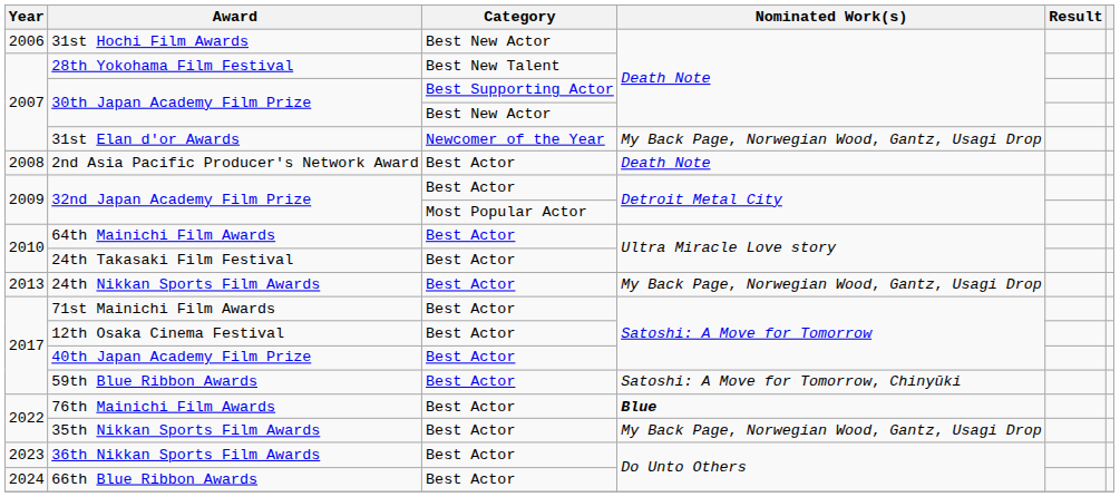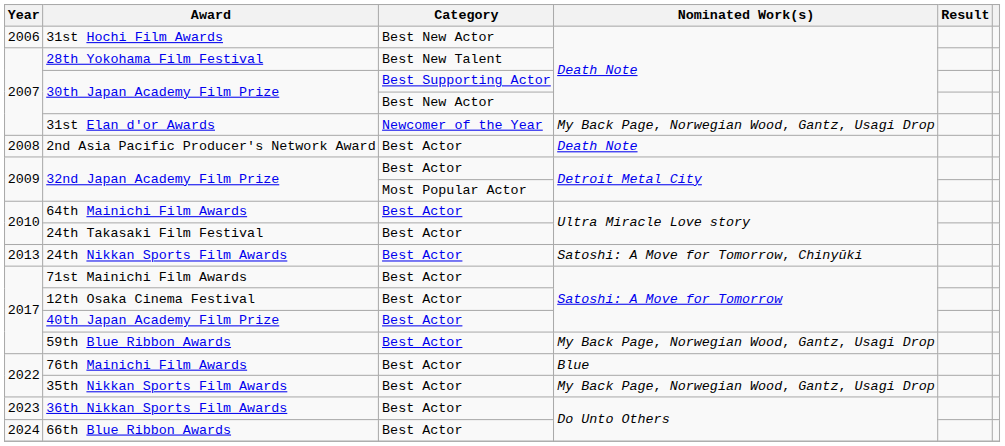 <table class="wikitable">
 <tr>
 <th>Year</th>
 <th>Award</th>
 <th>Category</th>
 <th>Nominated Work(s)</th>
 <th>Result</th>
 <th></th>
 </tr>
 <tr>
 <td>2006</td>
 <td>31st <a href='#'>Hochi Film Awards</a></td>
 <td>Best New Actor</td>
 <td rowspan="4"><em><a href='#'>Death Note</a></em></td>
 <td></td>
 <td></td>
 </tr>
 <tr>
 <td rowspan="4">2007</td>
 <td><a href='#'>28th Yokohama Film Festival</a></td>
 <td>Best New Talent</td>
 <td></td>
 <td></td>
 </tr>
 <tr>
 <td rowspan="2"><a href='#'>30th Japan Academy Film Prize</a></td>
 <td><a href='#'>Best Supporting Actor</a></td>
 <td></td>
 <td></td>
 </tr>
 <tr>
 <td>Best New Actor</td>
 <td></td>
 <td></td>
 </tr>
 <tr>
 <td>31st <a href='#'>Elan d'or Awards</a></td>
 <td><a href='#'>Newcomer of the Year</a></td>
 <td><em>My Back Page</em>, <em>Norwegian Wood</em>, <em>Gantz</em>, <em>Usagi Drop</em></td>
 <td></td>
 <td></td>
 </tr>
 <tr>
 <td rowspan="1">2008</td>
 <td>2nd Asia Pacific Producer's Network Award</td>
 <td>Best Actor</td>
 <td><em><a href='#'>Death Note</a></em></td>
 <td></td>
 <td></td>
 </tr>
 <tr>
 <td rowspan="2">2009</td>
 <td rowspan="2"><a href='#'>32nd Japan Academy Film Prize</a></td>
 <td>Best Actor</td>
 <td rowspan="2"><em><a href='#'>Detroit Metal City</a></em></td>
 <td></td>
 <td></td>
 </tr>
 <tr>
 <td>Most Popular Actor</td>
 <td></td>
 <td></td>
 </tr>
 <tr>
 <td rowspan="2">2010</td>
 <td>64th <a href='#'>Mainichi Film Awards</a></td>
 <td><a href='#'>Best Actor</a></td>
 <td rowspan="2"><em>Ultra Miracle Love story</em></td>
 <td></td>
 <td></td>
 </tr>
 <tr>
 <td>24th Takasaki Film Festival</td>
 <td>Best Actor</td>
 <td></td>
 <td></td>
 </tr>
 <tr>
 <td rowspan="1">2013</td>
 <td>24th <a href='#'>Nikkan Sports Film Awards</a></td>
 <td><a href='#'>Best Actor</a></td>
-<td><em>My Back Page</em>, <em>Norwegian Wood</em>, <em>Gantz</em>, <em>Usagi Drop</em></td>
+<td><em>Satoshi: A Move for Tomorrow</em>, <em>Chinyūki</em></td>
 <td></td>
 <td></td>
 </tr>
 <tr>
 <td rowspan="4">2017</td>
 <td>71st Mainichi Film Awards</td>
 <td>Best Actor</td>
 <td rowspan="3"><em><a href='#'>Satoshi: A Move for Tomorrow</a></em></td>
 <td></td>
 <td></td>
 </tr>
 <tr>
 <td>12th Osaka Cinema Festival</td>
 <td>Best Actor</td>
 <td></td>
 <td></td>
 </tr>
 <tr>
 <td><a href='#'>40th Japan Academy Film Prize</a></td>
 <td><a href='#'>Best Actor</a></td>
 <td></td>
 <td></td>
 </tr>
 <tr>
 <td>59th <a href='#'>Blue Ribbon Awards</a></td>
 <td><a href='#'>Best Actor</a></td>
-<td><em>Satoshi: A Move for Tomorrow</em>, <em>Chinyūki</em></td>
+<td><em>My Back Page</em>, <em>Norwegian Wood</em>, <em>Gantz</em>, <em>Usagi Drop</em></td>
 <td></td>
 <td></td>
 </tr>
 <tr>
 <td rowspan="2">2022</td>
 <td>76th <a href='#'>Mainichi Film Awards</a></td>
 <td>Best Actor</td>
-<td><strong><em>Blue</em></strong></td>
+<td><em>Blue</em></td>
 <td></td>
 <td></td>
 </tr>
 <tr>
 <td>35th <a href='#'>Nikkan Sports Film Awards</a></td>
 <td>Best Actor</td>
 <td><em>My Back Page</em>, <em>Norwegian Wood</em>, <em>Gantz</em>, <em>Usagi Drop</em></td>
 <td></td>
 <td></td>
 </tr>
 <tr>
 <td>2023</td>
 <td><a href='#'>36th Nikkan Sports Film Awards</a></td>
 <td>Best Actor</td>
 <td rowspan="2"><em>Do Unto Others</em></td>
 <td></td>
 <td></td>
 </tr>
 <tr>
 <td>2024</td>
 <td>66th <a href='#'>Blue Ribbon Awards</a></td>
 <td>Best Actor</td>
 <td></td>
 <td></td>
 </tr>
 <tr>
 </tr>
 </table>
